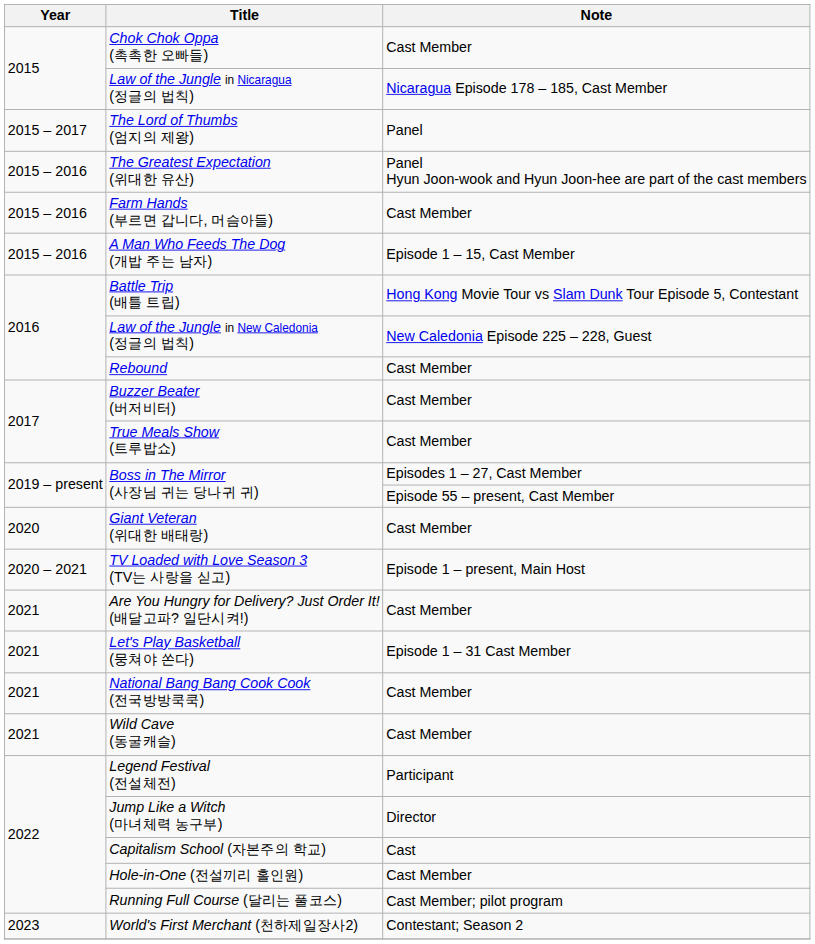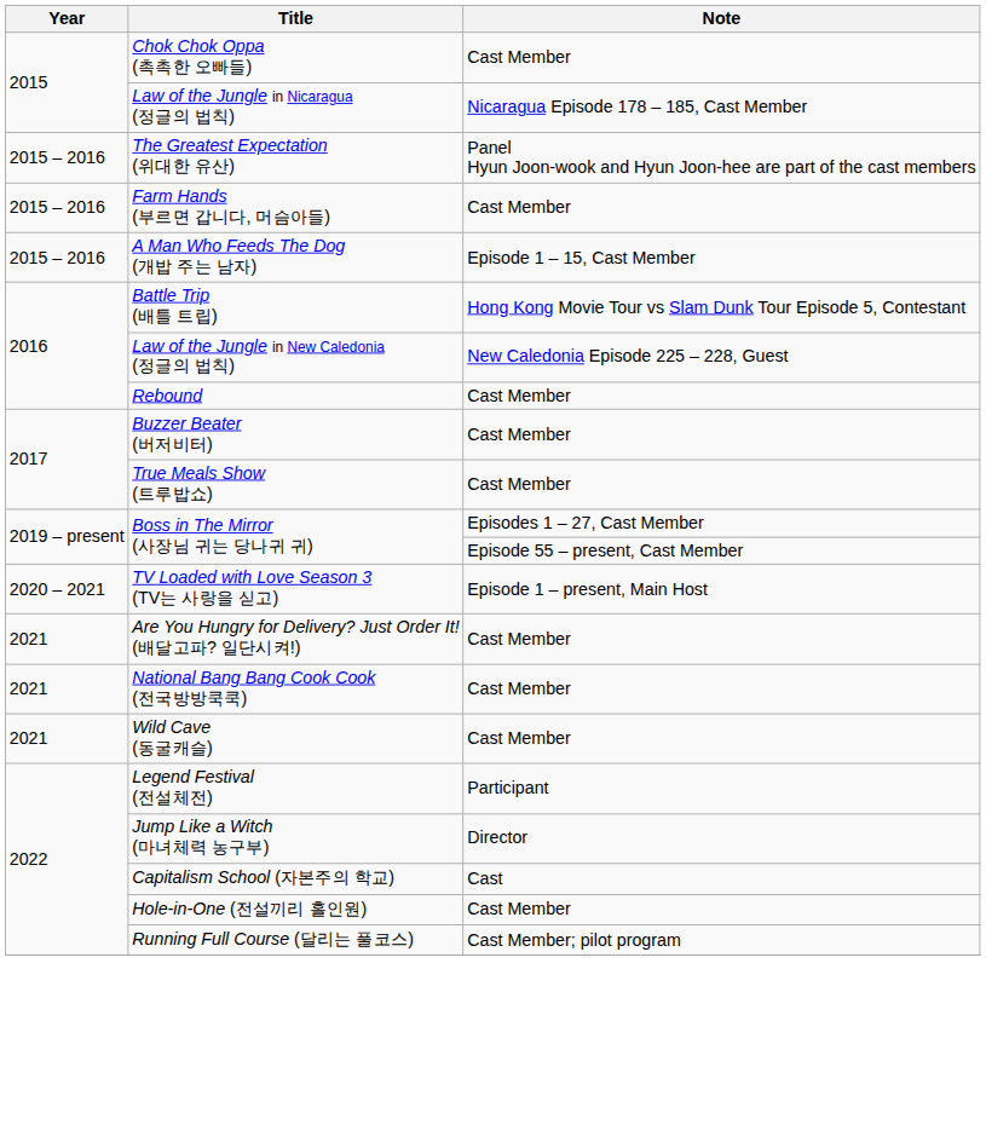 <table class="wikitable">
 <tr>
 <th>Year</th>
 <th>Title</th>
 <th>Note</th>
 </tr>
 <tr>
 <td rowspan=2>2015</td>
 <td><a href='#'><em>Chok Chok Oppa</em></a><br>(촉촉한 오빠들)</td>
 <td>Cast Member</td>
 </tr>
 <tr>
 <td><em><a href='#'>Law of the Jungle</a></em> <small>in <a href='#'>Nicaragua</a></small><br>(정글의 법칙)</td>
 <td><a href='#'>Nicaragua</a> Episode 178 – 185, Cast Member</td>
-</tr>
-<tr>
-<td>2015 – 2017</td>
-<td><a href='#'><em>The Lord of Thumbs</em></a><br>(엄지의 제왕)</td>
-<td>Panel</td>
 </tr>
 <tr>
 <td>2015 – 2016</td>
 <td><a href='#'><em>The Greatest Expectation</em></a><br>(위대한 유산)</td>
 <td>Panel<br>Hyun Joon-wook and Hyun Joon-hee are part of the cast members</td>
 </tr>
 <tr>
 <td>2015 – 2016</td>
 <td><a href='#'><em>Farm Hands</em></a><br>(부르면 갑니다, 머슴아들)</td>
 <td>Cast Member</td>
 </tr>
 <tr>
 <td>2015 – 2016</td>
 <td><em><a href='#'>A Man Who Feeds The Dog</a></em><br>(개밥 주는 남자)</td>
 <td>Episode 1 – 15, Cast Member</td>
 </tr>
 <tr>
 <td rowspan=3>2016</td>
 <td><em><a href='#'>Battle Trip</a></em><br>(배틀 트립)</td>
 <td><a href='#'>Hong Kong</a> Movie Tour vs <a href='#'>Slam Dunk</a> Tour Episode 5, Contestant</td>
 </tr>
 <tr>
 <td><em><a href='#'>Law of the Jungle</a></em> <small>in <a href='#'>New Caledonia</a></small><br>(정글의 법칙)</td>
 <td><a href='#'>New Caledonia</a> Episode 225 – 228, Guest</td>
 </tr>
 <tr>
 <td><a href='#'><em>Rebound</em></a></td>
 <td>Cast Member</td>
 </tr>
 <tr>
 <td rowspan=2>2017</td>
 <td><a href='#'><em>Buzzer Beater</em></a><br>(버저비터)</td>
 <td>Cast Member</td>
 </tr>
 <tr>
 <td><a href='#'><em>True Meals Show</em></a><br>(트루밥쇼)</td>
 <td>Cast Member</td>
 </tr>
 <tr>
 <td rowspan="2">2019 – present</td>
 <td rowspan="2"><a href='#'><em>Boss in The Mirror</em></a><br>(사장님 귀는 당나귀 귀)</td>
 <td>Episodes 1 – 27, Cast Member</td>
 </tr>
 <tr>
 <td>Episode 55 – present, Cast Member</td>
 </tr>
 <tr>
-<td>2020</td>
-<td><a href='#'><em>Giant Veteran</em></a><br>(위대한 배태랑)</td>
-<td>Cast Member</td>
-</tr>
-<tr>
 <td>2020 – 2021</td>
 <td><a href='#'><em>TV Loaded with Love Season 3</em></a><br>(TV는 사랑을 싣고)</td>
 <td>Episode 1 – present, Main Host</td>
 </tr>
 <tr>
 <td>2021</td>
 <td><em>Are You Hungry for Delivery? Just Order It!</em><br>(배달고파? 일단시켜!)</td>
 <td>Cast Member</td>
-</tr>
-<tr>
-<td>2021</td>
-<td><a href='#'><em>Let's Play Basketball</em></a><br>(뭉쳐야 쏜다)</td>
-<td>Episode 1 – 31 Cast Member</td>
 </tr>
 <tr>
 <td>2021</td>
 <td><em><a href='#'>National Bang Bang Cook Cook</a></em><br>(전국방방쿡쿡)</td>
 <td>Cast Member</td>
 </tr>
 <tr>
 <td>2021</td>
 <td><em>Wild Cave</em> <br>(동굴캐슬)</td>
 <td>Cast Member </td>
 </tr>
 <tr>
 <td rowspan=5>2022</td>
 <td><em>Legend Festival</em> <br>(전설체전)</td>
 <td>Participant</td>
 </tr>
 <tr>
 <td><em>Jump Like a Witch</em><br>(마녀체력 농구부)</td>
 <td>Director</td>
 </tr>
 <tr>
 <td><em>Capitalism School</em> (자본주의 학교)</td>
 <td>Cast </td>
 </tr>
 <tr>
 <td><em>Hole-in-One</em> (전설끼리 홀인원)</td>
 <td>Cast Member</td>
 </tr>
 <tr>
 <td><em>Running Full Course</em> (달리는 풀코스)</td>
 <td>Cast Member; pilot program</td>
 </tr>
 <tr>
-<td>2023</td>
-<td><em>World's First Merchant</em> (천하제일장사2)</td>
-<td>Contestant; Season 2</td>
-</tr>
-<tr>
 </tr>
 </table>
